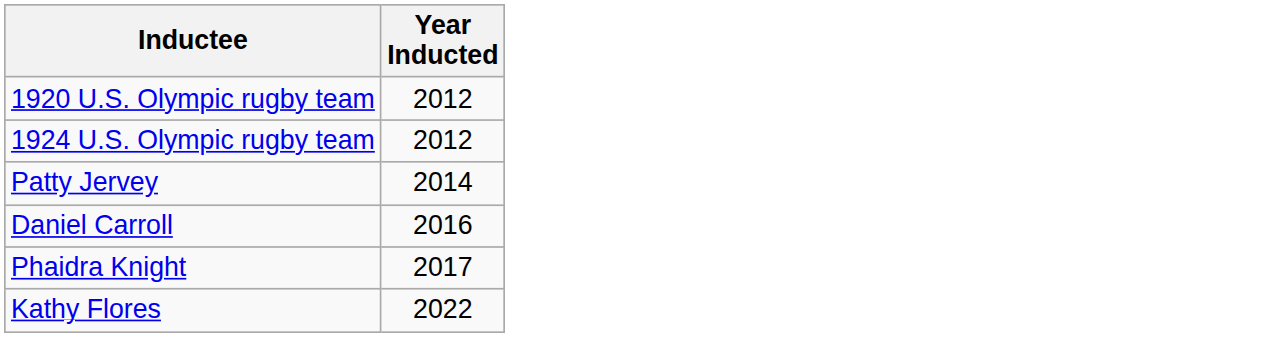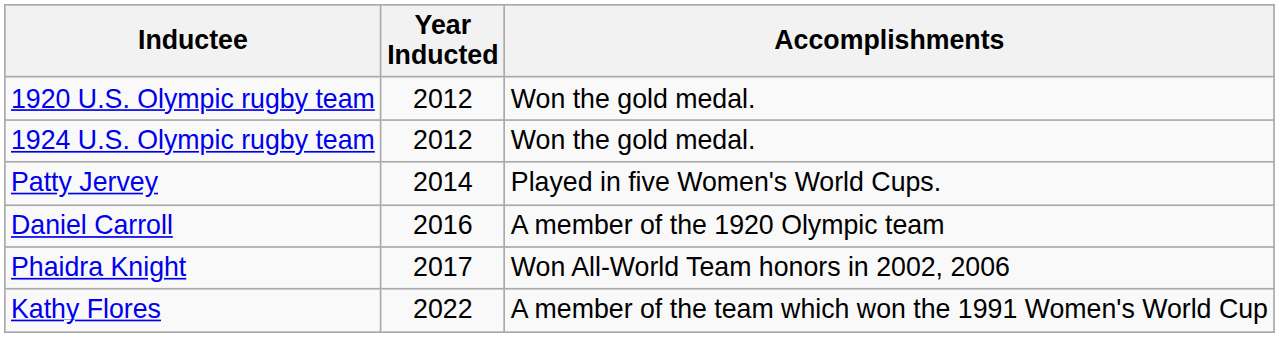 <table class="wikitable sortable">
 <tr>
 <th>Inductee</th>
 <th>Year <br> Inducted</th>
+<th>Accomplishments</th>
 </tr>
 <tr>
 <td><a href='#'>1920 U.S. Olympic rugby team</a></td>
 <td align=center>2012</td>
+<td>Won the gold medal.</td>
 </tr>
 <tr>
 <td><a href='#'>1924 U.S. Olympic rugby team</a></td>
 <td style="text-align:center;">2012</td>
+<td>Won the gold medal.</td>
 </tr>
 <tr>
 <td><a href='#'>Patty Jervey</a></td>
 <td style="text-align:center;">2014</td>
+<td>Played in five Women's World Cups.</td>
 </tr>
 <tr>
 <td><a href='#'>Daniel Carroll</a></td>
 <td style="text-align:center;">2016</td>
+<td>A member of the 1920 Olympic team</td>
 </tr>
 <tr>
 <td><a href='#'>Phaidra Knight</a></td>
 <td style="text-align:center;">2017</td>
+<td>Won All-World Team honors in 2002, 2006</td>
 </tr>
 <tr>
 <td><a href='#'>Kathy Flores</a></td>
 <td style="text-align:center;">2022</td>
+<td>A member of the team which won the 1991 Women's World Cup</td>
 </tr>
 </table>
